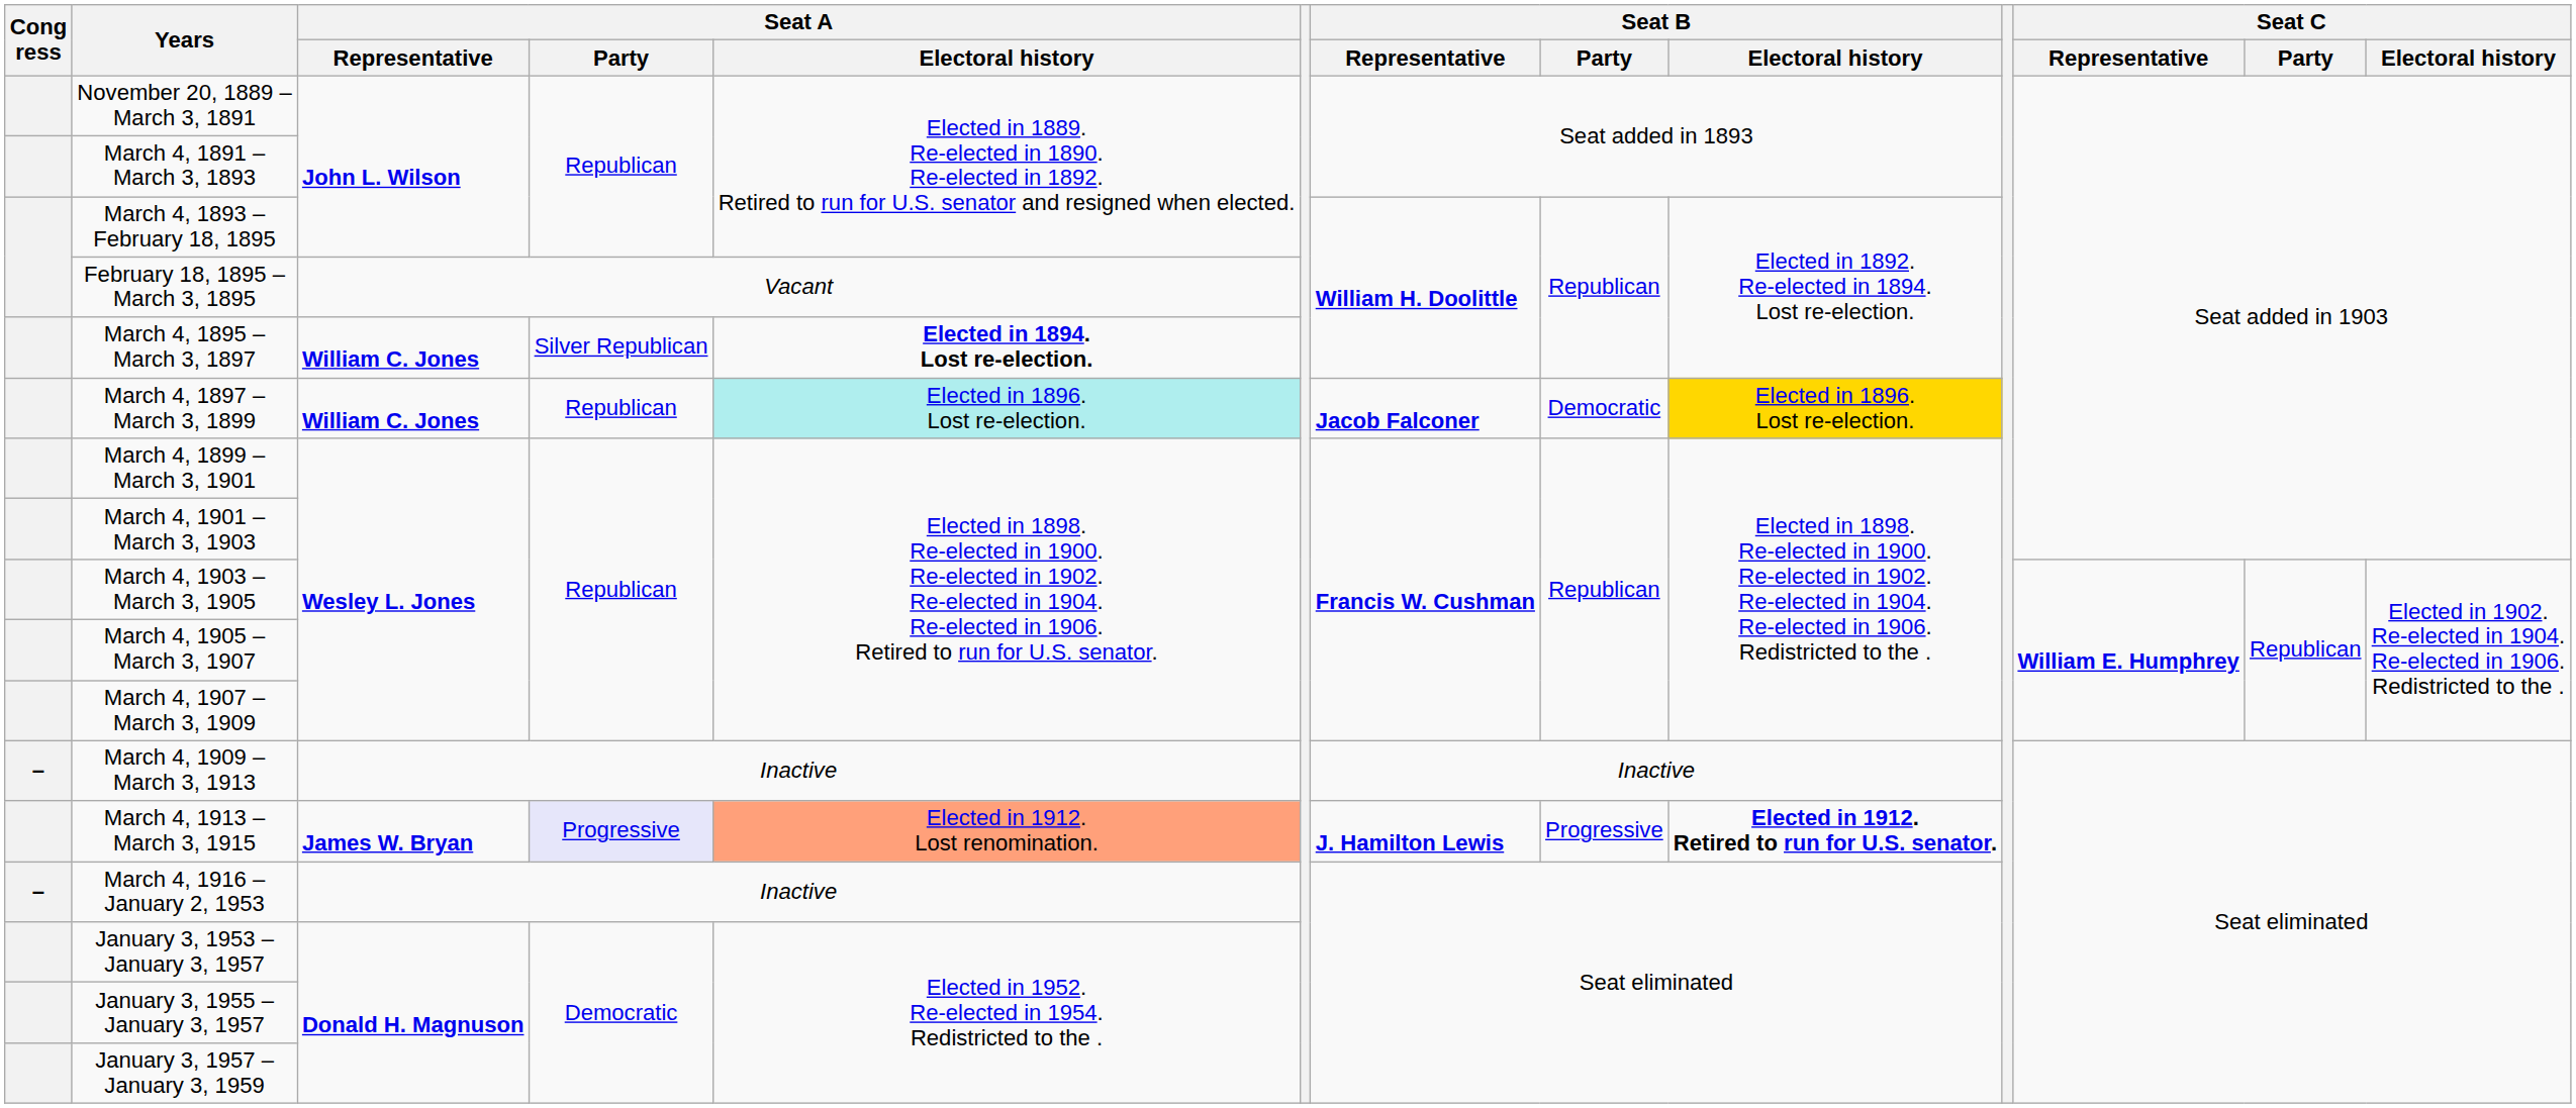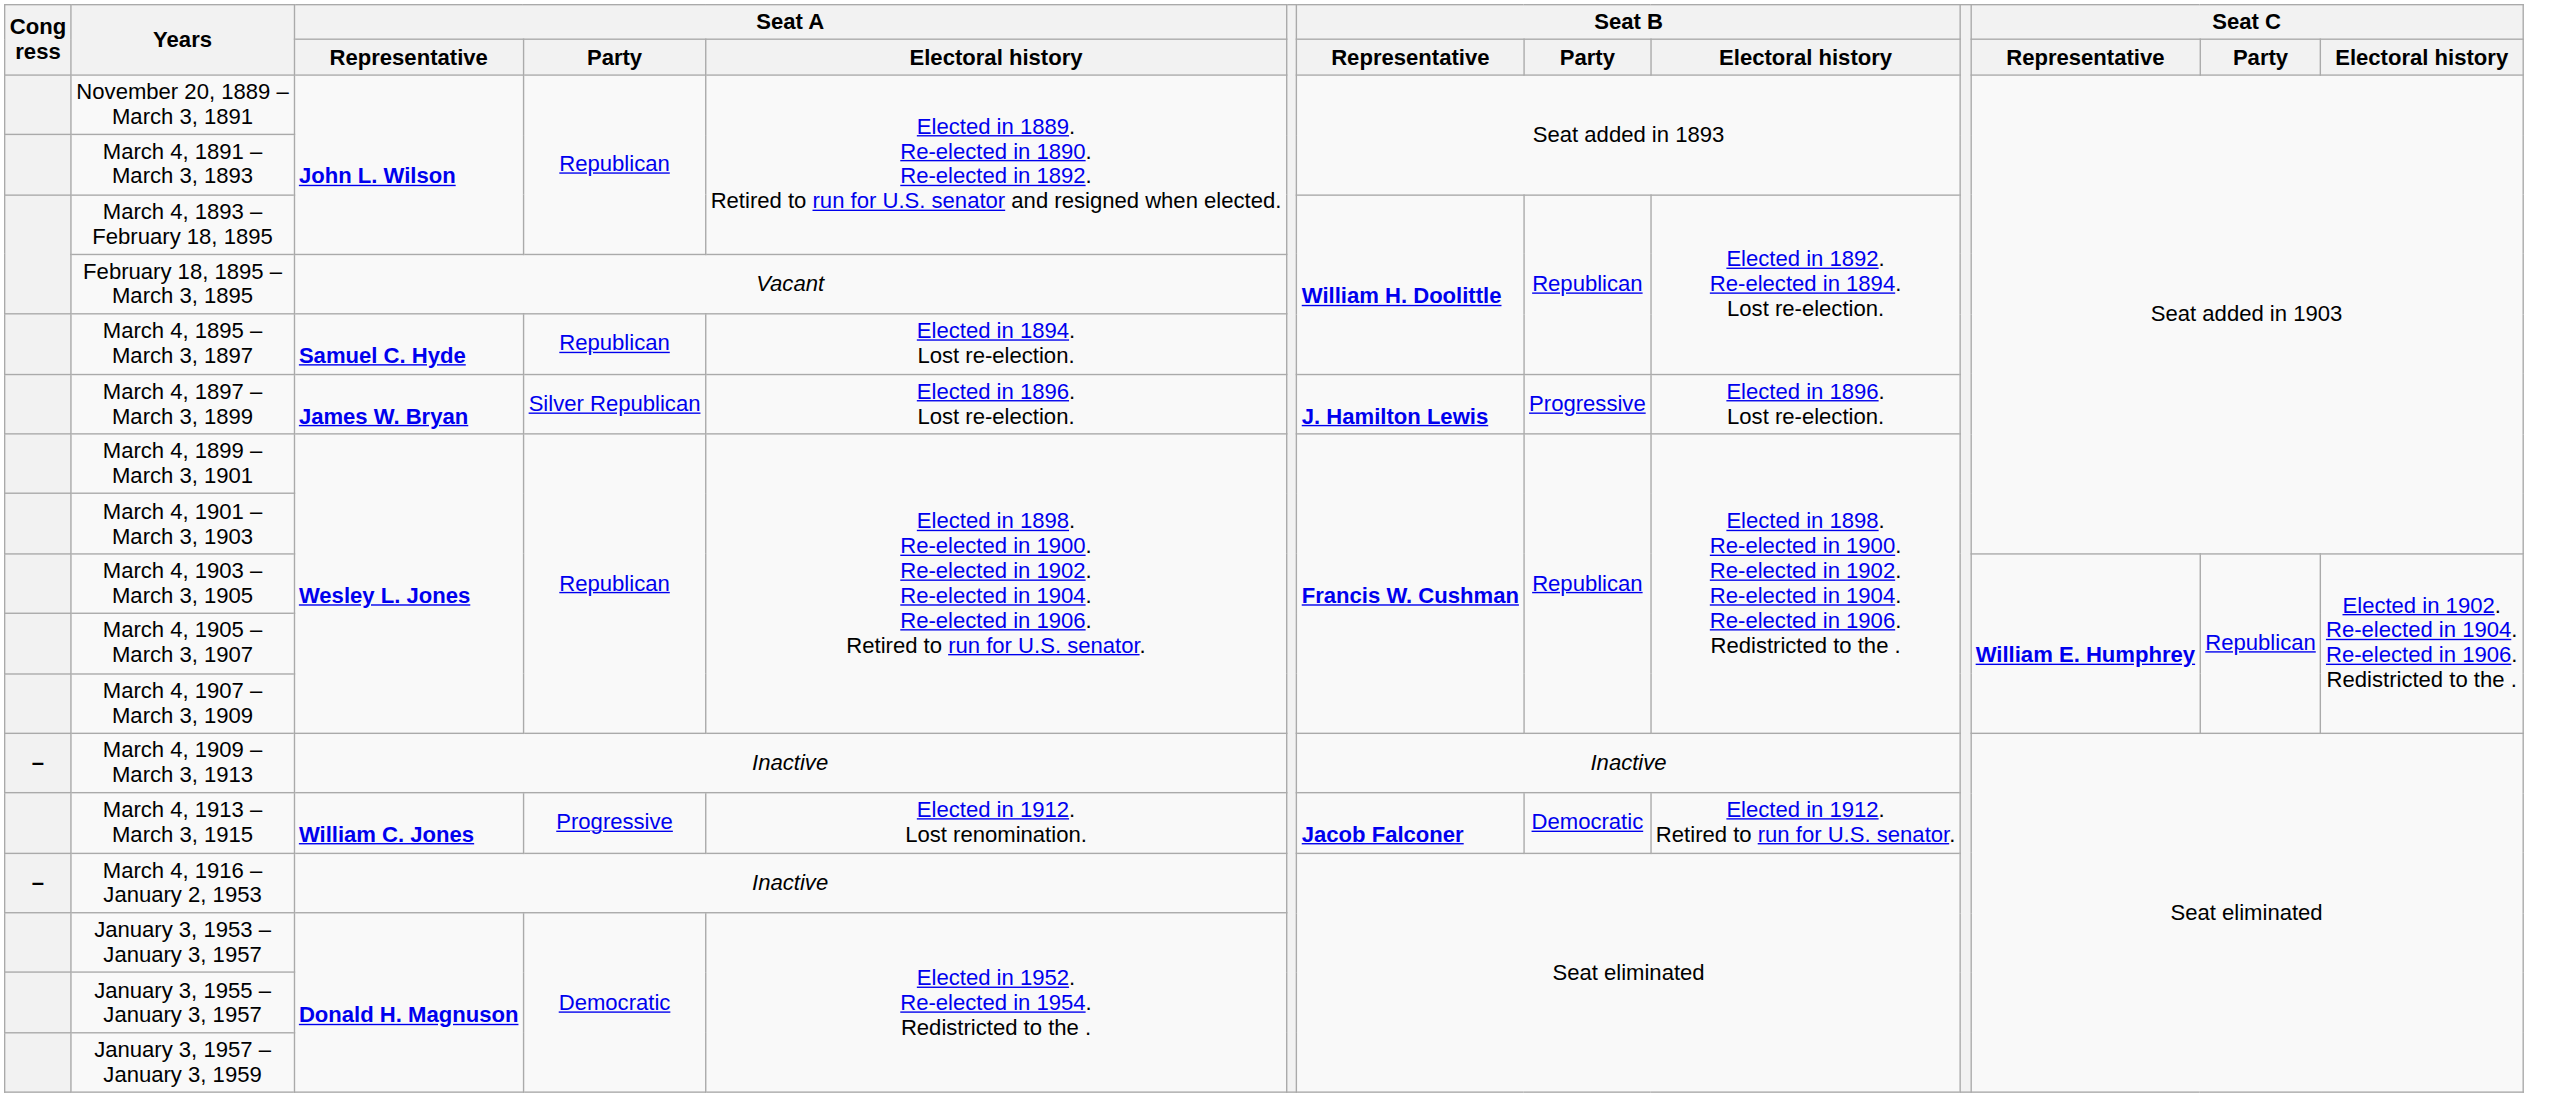 <table class=wikitable style="text-align:center">
 <tr>
 <th rowspan=2>Cong<br>ress</th>
 <th rowspan=2>Years</th>
 <th colspan=3>Seat A</th>
 <th rowspan=19></th>
 <th colspan=3>Seat B</th>
 <th rowspan=19></th>
 <th colspan=3>Seat C</th>
 </tr>
 <tr>
 <th>Representative</th>
 <th>Party</th>
 <th>Electoral history</th>
 <th>Representative</th>
 <th>Party</th>
 <th>Electoral history</th>
 <th>Representative</th>
 <th>Party</th>
 <th>Electoral history</th>
 </tr>
 <tr>
 <th></th>
 <td nowrap>November 20, 1889 –<br>March 3, 1891</td>
 <td rowspan=3 align=left><br><strong><a href='#'>John L. Wilson</a></strong><br></td>
 <td rowspan=3 ><a href='#'>Republican</a></td>
 <td rowspan=3><a href='#'>Elected in 1889</a>.<br><a href='#'>Re-elected in 1890</a>.<br><a href='#'>Re-elected in 1892</a>.<br>Retired to <a href='#'>run for U.S. senator</a> and resigned when elected.</td>
 <td rowspan=2 colspan=3>Seat added in 1893</td>
 <td rowspan=8 colspan=3>Seat added in 1903</td>
 </tr>
 <tr>
 <th></th>
 <td nowrap>March 4, 1891 –<br>March 3, 1893</td>
 </tr>
 <tr>
 <th rowspan=2></th>
 <td nowrap>March 4, 1893 –<br>February 18, 1895</td>
 <td rowspan=3 align=left><br><strong><a href='#'>William H. Doolittle</a></strong><br></td>
 <td rowspan=3 ><a href='#'>Republican</a></td>
 <td rowspan=3><a href='#'>Elected in 1892</a>.<br><a href='#'>Re-elected in 1894</a>.<br>Lost re-election.</td>
 </tr>
 <tr>
 <td nowrap>February 18, 1895 –<br>March 3, 1895</td>
 <td colspan=3><em>Vacant</em></td>
 </tr>
 <tr>
 <th></th>
 <td nowrap>March 4, 1895 –<br>March 3, 1897</td>
-<td align=left><br><strong><a href='#'>William C. Jones</a></strong><br></td>
-<td><a href='#'>Silver Republican</a></td>
-<td><strong><a href='#'>Elected in 1894</a>.<br>Lost re-election.</strong></td>
+<td align=left><br><strong><a href='#'>Samuel C. Hyde</a></strong><br></td>
+<td><a href='#'>Republican</a></td>
+<td><a href='#'>Elected in 1894</a>.<br>Lost re-election.</td>
 </tr>
 <tr>
 <th></th>
 <td nowrap>March 4, 1897 –<br>March 3, 1899</td>
-<td align=left><br><strong><a href='#'>William C. Jones</a></strong><br></td>
-<td><a href='#'>Republican</a></td>
-<td style="background: paleturquoise;"><a href='#'>Elected in 1896</a>.<br>Lost re-election.</td>
-<td align=left><br><strong><a href='#'>Jacob Falconer</a></strong><br></td>
-<td><a href='#'>Democratic</a></td>
-<td style="background: gold;"><a href='#'>Elected in 1896</a>.<br>Lost re-election.</td>
+<td align=left><br><strong><a href='#'>James W. Bryan</a></strong><br></td>
+<td><a href='#'>Silver Republican</a></td>
+<td><a href='#'>Elected in 1896</a>.<br>Lost re-election.</td>
+<td align=left><br><strong><a href='#'>J. Hamilton Lewis</a></strong><br></td>
+<td><a href='#'>Progressive</a></td>
+<td><a href='#'>Elected in 1896</a>.<br>Lost re-election.</td>
 </tr>
 <tr>
 <th></th>
 <td nowrap>March 4, 1899 –<br>March 3, 1901</td>
 <td rowspan=5 align=left><br><strong><a href='#'>Wesley L. Jones</a></strong><br></td>
 <td rowspan=5 ><a href='#'>Republican</a></td>
 <td rowspan=5><a href='#'>Elected in 1898</a>.<br><a href='#'>Re-elected in 1900</a>.<br><a href='#'>Re-elected in 1902</a>.<br><a href='#'>Re-elected in 1904</a>.<br><a href='#'>Re-elected in 1906</a>.<br>Retired to <a href='#'>run for U.S. senator</a>.</td>
 <td rowspan=5 align=left><br><strong><a href='#'>Francis W. Cushman</a></strong><br></td>
 <td rowspan=5 ><a href='#'>Republican</a></td>
 <td rowspan=5><a href='#'>Elected in 1898</a>.<br><a href='#'>Re-elected in 1900</a>.<br><a href='#'>Re-elected in 1902</a>.<br><a href='#'>Re-elected in 1904</a>.<br><a href='#'>Re-elected in 1906</a>.<br>Redistricted to the .</td>
 </tr>
 <tr>
 <th></th>
 <td nowrap>March 4, 1901 –<br>March 3, 1903</td>
 </tr>
 <tr>
 <th></th>
 <td nowrap>March 4, 1903 –<br>March 3, 1905</td>
 <td rowspan=3 align=left><br><strong><a href='#'>William E. Humphrey</a></strong><br></td>
 <td rowspan=3 ><a href='#'>Republican</a></td>
 <td rowspan=3><a href='#'>Elected in 1902</a>.<br><a href='#'>Re-elected in 1904</a>.<br><a href='#'>Re-elected in 1906</a>.<br>Redistricted to the .</td>
 </tr>
 <tr>
 <th></th>
 <td nowrap>March 4, 1905 –<br>March 3, 1907</td>
 </tr>
 <tr>
 <th></th>
 <td nowrap>March 4, 1907 –<br>March 3, 1909</td>
 </tr>
 <tr>
 <th>–</th>
 <td nowrap>March 4, 1909 –<br>March 3, 1913</td>
 <td colspan=3><em>Inactive</em></td>
 <td colspan=3><em>Inactive</em></td>
 <td rowspan=6 colspan=3>Seat eliminated</td>
 </tr>
 <tr>
 <th></th>
 <td nowrap>March 4, 1913 –<br>March 3, 1915</td>
-<td align=left><br><strong><a href='#'>James W. Bryan</a></strong><br></td>
-<td style="background: lavender;"><a href='#'>Progressive</a></td>
-<td style="background: lightsalmon;"><a href='#'>Elected in 1912</a>.<br>Lost renomination.</td>
-<td align=left><br><strong><a href='#'>J. Hamilton Lewis</a></strong><br></td>
+<td align=left><br><strong><a href='#'>William C. Jones</a></strong><br></td>
 <td><a href='#'>Progressive</a></td>
-<td><strong><a href='#'>Elected in 1912</a>.<br>Retired to <a href='#'>run for U.S. senator</a>.</strong></td>
+<td><a href='#'>Elected in 1912</a>.<br>Lost renomination.</td>
+<td align=left><br><strong><a href='#'>Jacob Falconer</a></strong><br></td>
+<td><a href='#'>Democratic</a></td>
+<td><a href='#'>Elected in 1912</a>.<br>Retired to <a href='#'>run for U.S. senator</a>.</td>
 </tr>
 <tr>
 <th>–</th>
 <td nowrap>March 4, 1916 –<br>January 2, 1953</td>
 <td colspan=3><em>Inactive</em></td>
 <td rowspan=4 colspan=3>Seat eliminated</td>
 </tr>
 <tr>
 <th></th>
 <td nowrap>January 3, 1953 –<br>January 3, 1957</td>
 <td rowspan=3 align=left><br><strong><a href='#'>Donald H. Magnuson</a></strong><br></td>
 <td rowspan=3 ><a href='#'>Democratic</a></td>
 <td rowspan=3><a href='#'>Elected in 1952</a>.<br><a href='#'>Re-elected in 1954</a>.<br>Redistricted to the .</td>
 </tr>
 <tr>
 <th></th>
 <td nowrap>January 3, 1955 –<br>January 3, 1957</td>
 </tr>
 <tr>
 <th></th>
 <td nowrap>January 3, 1957 –<br>January 3, 1959</td>
 </tr>
 </table>
